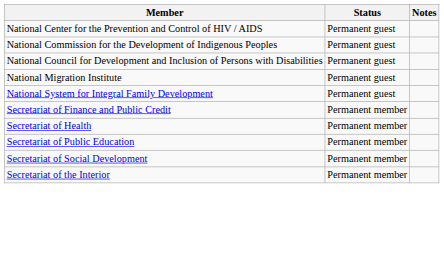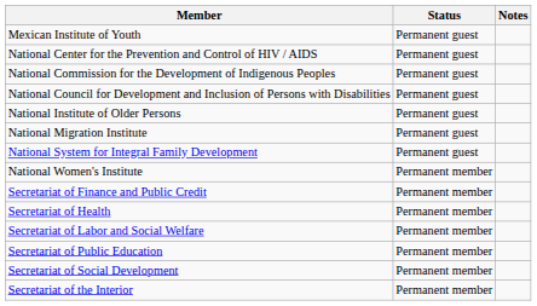 <table class="wikitable sortable">
 <tr>
 <th>Member</th>
 <th>Status</th>
 <th>Notes</th>
+</tr>
+<tr>
+<td>Mexican Institute of Youth</td>
+<td>Permanent guest</td>
+<td></td>
 </tr>
 <tr>
 <td>National Center for the Prevention and Control of HIV / AIDS</td>
 <td>Permanent guest</td>
 <td></td>
 </tr>
 <tr>
 <td>National Commission for the Development of Indigenous Peoples</td>
 <td>Permanent guest</td>
 <td></td>
 </tr>
 <tr>
 <td>National Council for Development and Inclusion of Persons with Disabilities</td>
 <td>Permanent guest</td>
 <td></td>
 </tr>
 <tr>
+<td>National Institute of Older Persons</td>
+<td>Permanent guest</td>
+<td></td>
+</tr>
+<tr>
 <td>National Migration Institute</td>
 <td>Permanent guest</td>
 <td></td>
 </tr>
 <tr>
 <td><a href='#'>National System for Integral Family Development</a></td>
 <td>Permanent guest</td>
 <td></td>
 </tr>
 <tr>
+<td>National Women's Institute</td>
+<td>Permanent member</td>
+<td></td>
+</tr>
+<tr>
 <td><a href='#'>Secretariat of Finance and Public Credit</a></td>
 <td>Permanent member</td>
 <td></td>
 </tr>
 <tr>
 <td><a href='#'>Secretariat of Health</a></td>
+<td>Permanent member</td>
+<td></td>
+</tr>
+<tr>
+<td><a href='#'>Secretariat of Labor and Social Welfare</a></td>
 <td>Permanent member</td>
 <td></td>
 </tr>
 <tr>
 <td><a href='#'>Secretariat of Public Education</a></td>
 <td>Permanent member</td>
 <td></td>
 </tr>
 <tr>
 <td><a href='#'>Secretariat of Social Development</a></td>
 <td>Permanent member</td>
 <td></td>
 </tr>
 <tr>
 <td><a href='#'>Secretariat of the Interior</a></td>
 <td>Permanent member</td>
 <td></td>
 </tr>
 </table>
